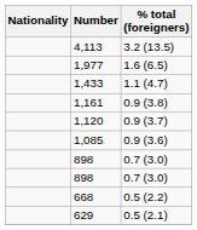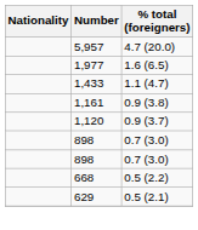 <table class="wikitable floatright">
 <tr>
 <th>Nationality</th>
 <th>Number</th>
 <th>% total<br>(foreigners)</th>
 </tr>
 <tr>
 <td></td>
-<td>4,113</td>
-<td>3.2 (13.5)</td>
+<td>5,957</td>
+<td>4.7 (20.0)</td>
 </tr>
 <tr>
 <td></td>
 <td>1,977</td>
 <td>1.6 (6.5)</td>
 </tr>
 <tr>
 <td></td>
 <td>1,433</td>
 <td>1.1 (4.7)</td>
 </tr>
 <tr>
 <td></td>
 <td>1,161</td>
 <td>0.9 (3.8)</td>
 </tr>
 <tr>
 <td></td>
 <td>1,120</td>
 <td>0.9 (3.7)</td>
-</tr>
-<tr>
-<td></td>
-<td>1,085</td>
-<td>0.9 (3.6)</td>
 </tr>
 <tr>
 <td></td>
 <td>898</td>
 <td>0.7 (3.0)</td>
 </tr>
 <tr>
 <td></td>
 <td>898</td>
 <td>0.7 (3.0)</td>
 </tr>
 <tr>
 <td></td>
 <td>668</td>
 <td>0.5 (2.2)</td>
 </tr>
 <tr>
 <td></td>
 <td>629</td>
 <td>0.5 (2.1)</td>
 </tr>
 <tr>
 </tr>
 </table>
